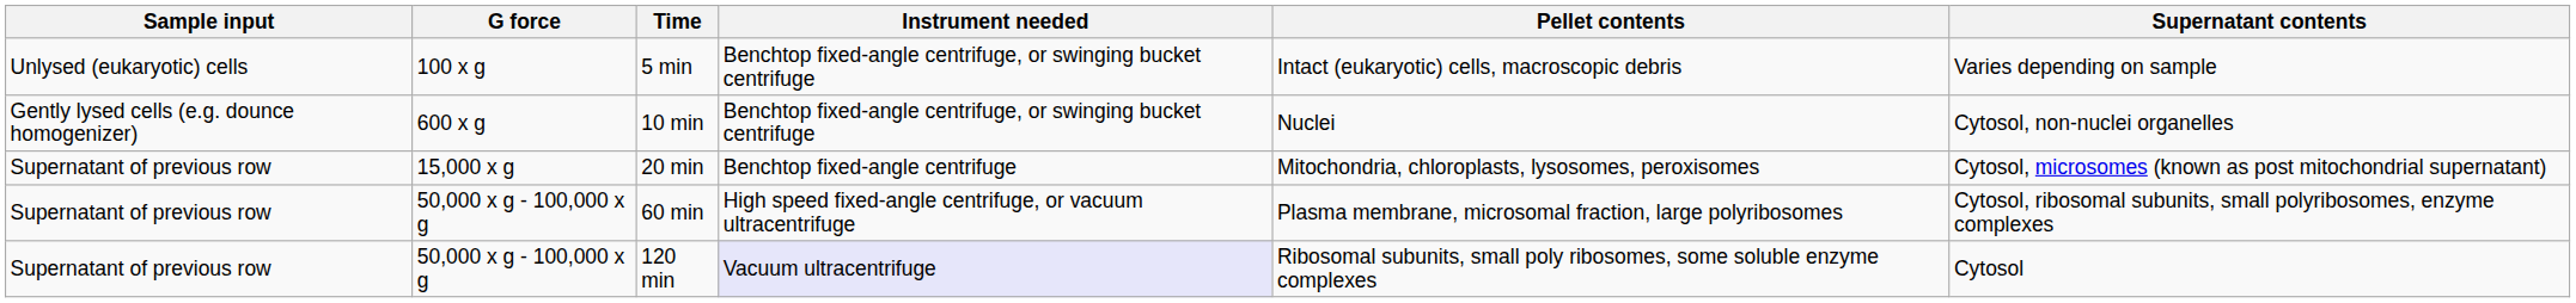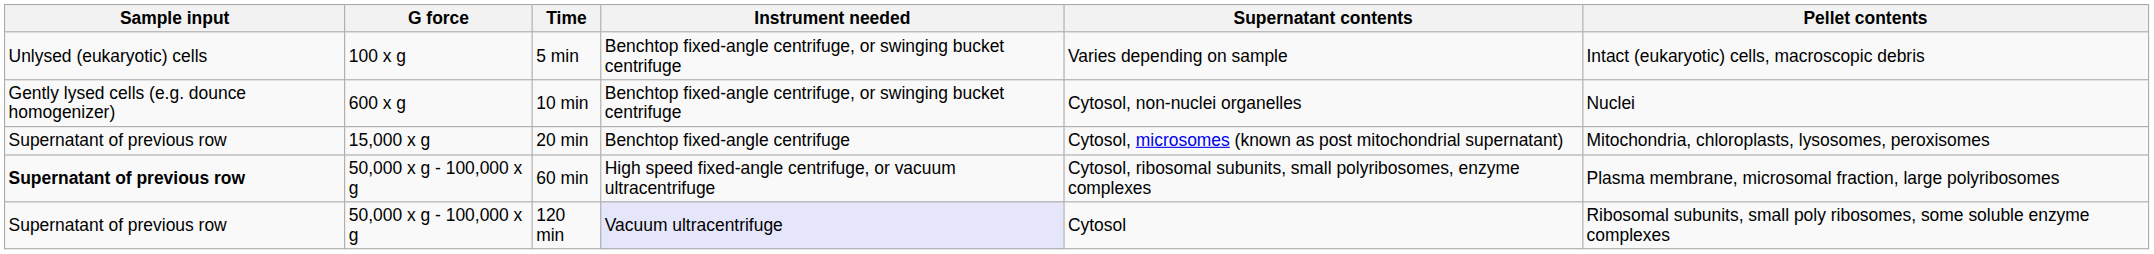 <table class="wikitable">
 <tr>
 <th>Sample input</th>
 <th>G force</th>
 <th>Time</th>
 <th>Instrument needed</th>
+<th>Supernatant contents</th>
 <th>Pellet contents</th>
-<th>Supernatant contents</th>
 </tr>
 <tr>
 <td>Unlysed (eukaryotic) cells</td>
 <td>100 x g</td>
 <td>5 min</td>
 <td>Benchtop fixed-angle centrifuge, or swinging bucket centrifuge</td>
+<td>Varies depending on sample</td>
 <td>Intact (eukaryotic) cells, macroscopic debris</td>
-<td>Varies depending on sample</td>
 </tr>
 <tr>
 <td>Gently lysed cells (e.g. dounce homogenizer)</td>
 <td>600 x g</td>
 <td>10 min</td>
 <td>Benchtop fixed-angle centrifuge, or swinging bucket centrifuge</td>
+<td>Cytosol, non-nuclei organelles</td>
 <td>Nuclei</td>
-<td>Cytosol, non-nuclei organelles</td>
 </tr>
 <tr>
 <td>Supernatant of previous row</td>
 <td>15,000 x g</td>
 <td>20 min</td>
 <td>Benchtop fixed-angle centrifuge</td>
+<td>Cytosol, <a href='#'>microsomes</a> (known as post mitochondrial supernatant)</td>
 <td>Mitochondria, chloroplasts, lysosomes, peroxisomes</td>
-<td>Cytosol, <a href='#'>microsomes</a> (known as post mitochondrial supernatant)</td>
 </tr>
 <tr>
-<td>Supernatant of previous row</td>
+<td><strong>Supernatant of previous row</strong></td>
 <td>50,000 x g - 100,000 x g</td>
 <td>60 min</td>
 <td>High speed fixed-angle centrifuge, or vacuum ultracentrifuge</td>
+<td>Cytosol, ribosomal subunits, small polyribosomes, enzyme complexes</td>
 <td>Plasma membrane, microsomal fraction, large polyribosomes</td>
-<td>Cytosol, ribosomal subunits, small polyribosomes, enzyme complexes</td>
 </tr>
 <tr>
 <td>Supernatant of previous row</td>
 <td>50,000 x g - 100,000 x g</td>
 <td>120 min</td>
 <td style="background: lavender;">Vacuum ultracentrifuge</td>
+<td>Cytosol</td>
 <td>Ribosomal subunits, small poly ribosomes, some soluble enzyme complexes</td>
-<td>Cytosol</td>
 </tr>
 </table>
